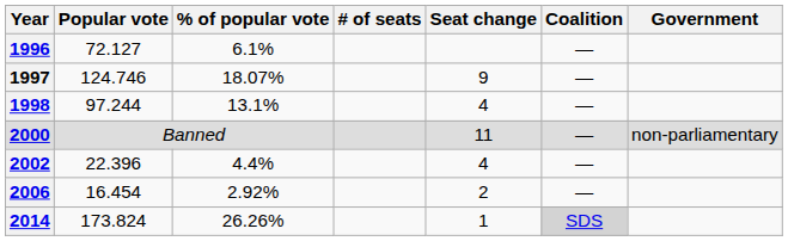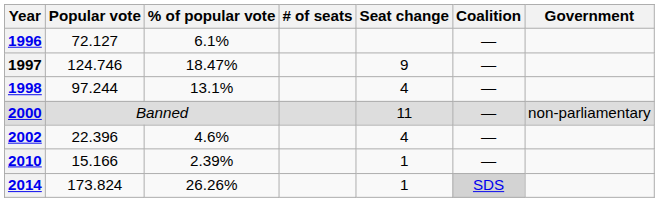 <table class="wikitable" style="text-align:center">
 <tr>
 <th>Year</th>
 <th>Popular vote</th>
 <th>% of popular vote</th>
 <th># of seats</th>
 <th>Seat change</th>
 <th>Coalition</th>
 <th>Government</th>
 </tr>
 <tr>
 <th><a href='#'>1996</a></th>
 <td>72.127</td>
 <td>6.1%</td>
 <td></td>
 <td></td>
 <td><em>—</em></td>
 <td></td>
 </tr>
 <tr>
 <th>1997</th>
 <td>124.746</td>
-<td>18.07%</td>
+<td>18.47%</td>
 <td></td>
 <td> 9</td>
 <td><em>—</em></td>
 <td></td>
 </tr>
 <tr>
 <th><a href='#'>1998</a></th>
 <td>97.244</td>
 <td>13.1%</td>
 <td></td>
 <td> 4</td>
 <td><em>—</em></td>
 <td></td>
 </tr>
 <tr>
 <th style="background:#ddd;"><a href='#'>2000</a></th>
 <td colspan="2" style="background:#ddd;"><em>Banned</em></td>
 <td style="background:#ddd;"></td>
 <td style="background:#ddd;"> 11</td>
 <td style="background:#ddd;"><em>—</em></td>
 <td style="background:#ddd;">non-parliamentary</td>
 </tr>
 <tr>
 <th><a href='#'>2002</a></th>
 <td>22.396</td>
-<td>4.4%</td>
+<td>4.6%</td>
 <td></td>
 <td> 4</td>
 <td><em>—</em></td>
 <td></td>
 </tr>
 <tr>
-<th><a href='#'>2006</a></th>
-<td>16.454</td>
-<td>2.92%</td>
+<th><a href='#'>2010</a></th>
+<td>15.166</td>
+<td>2.39%</td>
 <td></td>
-<td>  2</td>
+<td> 1</td>
 <td><em>—</em></td>
 <td></td>
 </tr>
 <tr>
 <th><a href='#'>2014</a></th>
 <td>173.824</td>
 <td>26.26%</td>
 <td></td>
 <td> 1</td>
 <td style="background: lightgrey;"><a href='#'>SDS</a></td>
 <td></td>
 </tr>
 </table>
